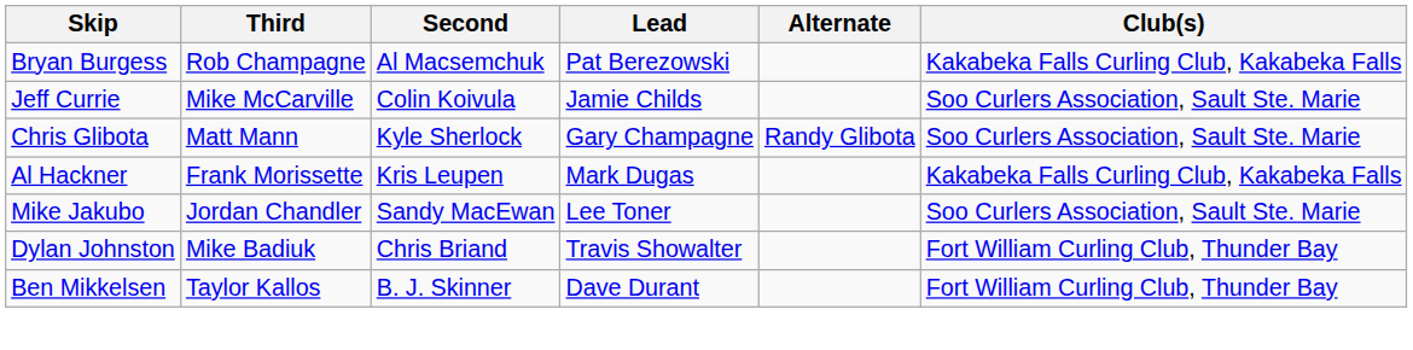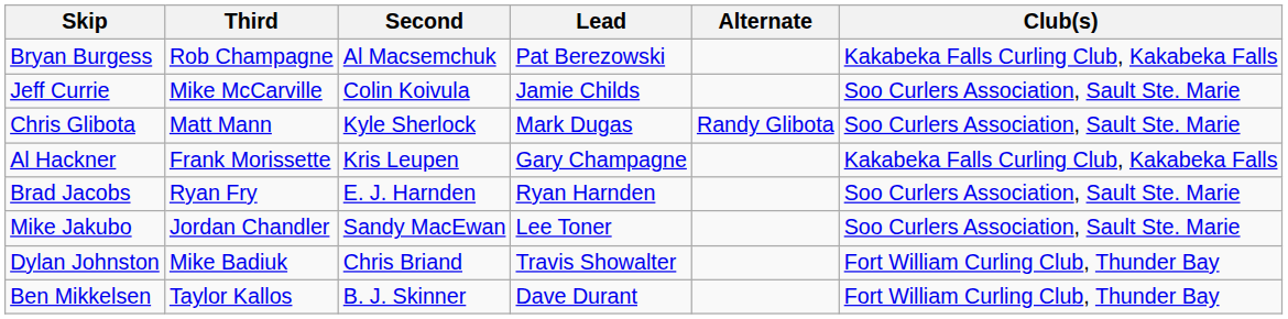 <table class="wikitable">
 <tr>
 <th>Skip</th>
 <th>Third</th>
 <th>Second</th>
 <th>Lead</th>
 <th>Alternate</th>
 <th>Club(s)</th>
 </tr>
 <tr>
 <td><a href='#'>Bryan Burgess</a></td>
 <td><a href='#'>Rob Champagne</a></td>
 <td><a href='#'>Al Macsemchuk</a></td>
 <td><a href='#'>Pat Berezowski</a></td>
 <td></td>
 <td><a href='#'>Kakabeka Falls Curling Club</a>, <a href='#'>Kakabeka Falls</a></td>
 </tr>
 <tr>
 <td><a href='#'>Jeff Currie</a></td>
 <td><a href='#'>Mike McCarville</a></td>
 <td><a href='#'>Colin Koivula</a></td>
 <td><a href='#'>Jamie Childs</a></td>
 <td></td>
 <td><a href='#'>Soo Curlers Association</a>, <a href='#'>Sault Ste. Marie</a></td>
 </tr>
 <tr>
 <td><a href='#'>Chris Glibota</a></td>
 <td><a href='#'>Matt Mann</a></td>
 <td><a href='#'>Kyle Sherlock</a></td>
-<td><a href='#'>Gary Champagne</a></td>
+<td><a href='#'>Mark Dugas</a></td>
 <td><a href='#'>Randy Glibota</a></td>
 <td><a href='#'>Soo Curlers Association</a>, <a href='#'>Sault Ste. Marie</a></td>
 </tr>
 <tr>
 <td><a href='#'>Al Hackner</a></td>
 <td><a href='#'>Frank Morissette</a></td>
 <td><a href='#'>Kris Leupen</a></td>
-<td><a href='#'>Mark Dugas</a></td>
+<td><a href='#'>Gary Champagne</a></td>
 <td></td>
 <td><a href='#'>Kakabeka Falls Curling Club</a>, <a href='#'>Kakabeka Falls</a></td>
+</tr>
+<tr>
+<td><a href='#'>Brad Jacobs</a></td>
+<td><a href='#'>Ryan Fry</a></td>
+<td><a href='#'>E. J. Harnden</a></td>
+<td><a href='#'>Ryan Harnden</a></td>
+<td></td>
+<td><a href='#'>Soo Curlers Association</a>, <a href='#'>Sault Ste. Marie</a></td>
 </tr>
 <tr>
 <td><a href='#'>Mike Jakubo</a></td>
 <td><a href='#'>Jordan Chandler</a></td>
 <td><a href='#'>Sandy MacEwan</a></td>
 <td><a href='#'>Lee Toner</a></td>
 <td></td>
 <td><a href='#'>Soo Curlers Association</a>, <a href='#'>Sault Ste. Marie</a></td>
 </tr>
 <tr>
 <td><a href='#'>Dylan Johnston</a></td>
 <td><a href='#'>Mike Badiuk</a></td>
 <td><a href='#'>Chris Briand</a></td>
 <td><a href='#'>Travis Showalter</a></td>
 <td></td>
 <td><a href='#'>Fort William Curling Club</a>, <a href='#'>Thunder Bay</a></td>
 </tr>
 <tr>
 <td><a href='#'>Ben Mikkelsen</a></td>
 <td><a href='#'>Taylor Kallos</a></td>
 <td><a href='#'>B. J. Skinner</a></td>
 <td><a href='#'>Dave Durant</a></td>
 <td></td>
 <td><a href='#'>Fort William Curling Club</a>, <a href='#'>Thunder Bay</a></td>
 </tr>
 </table>
